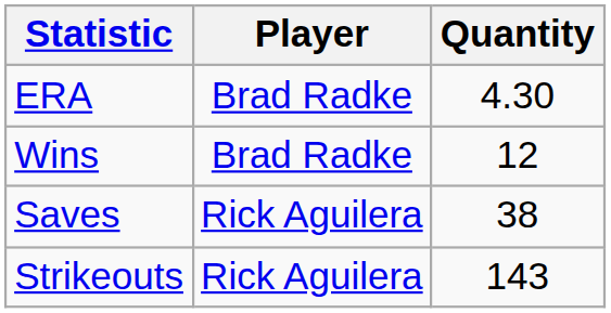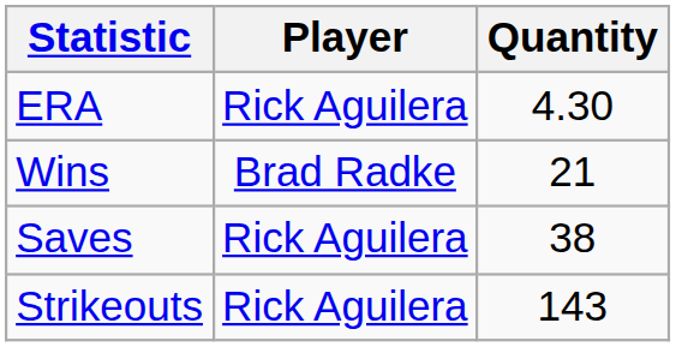 <table class="wikitable" style="text-align: center;">
 <tr>
 <th><a href='#'>Statistic</a></th>
 <th>Player</th>
 <th>Quantity</th>
 </tr>
 <tr>
 <td align="left"><a href='#'>ERA</a></td>
-<td><a href='#'>Brad Radke</a></td>
+<td><a href='#'>Rick Aguilera</a></td>
 <td>4.30</td>
 </tr>
 <tr>
 <td align="left"><a href='#'>Wins</a></td>
 <td><a href='#'>Brad Radke</a></td>
-<td>12</td>
+<td>21</td>
 </tr>
 <tr>
 <td align="left"><a href='#'>Saves</a></td>
 <td><a href='#'>Rick Aguilera</a></td>
 <td>38</td>
 </tr>
 <tr>
 <td align="left"><a href='#'>Strikeouts</a></td>
 <td><a href='#'>Rick Aguilera</a></td>
 <td>143</td>
 </tr>
 </table>
